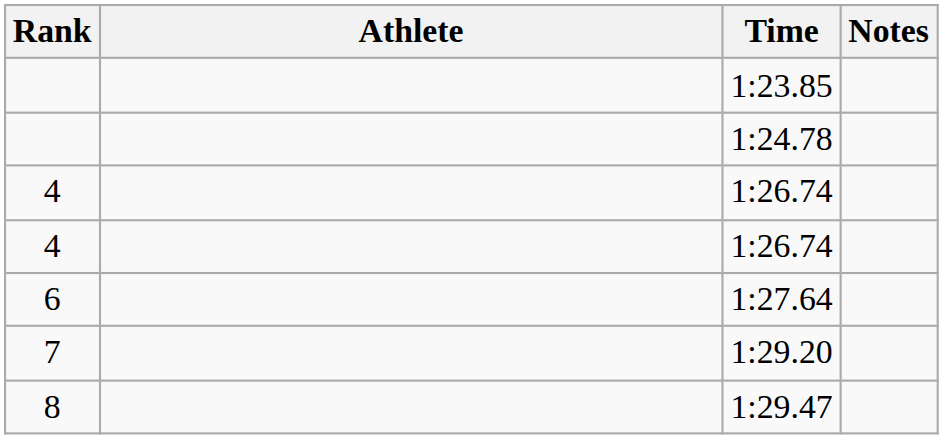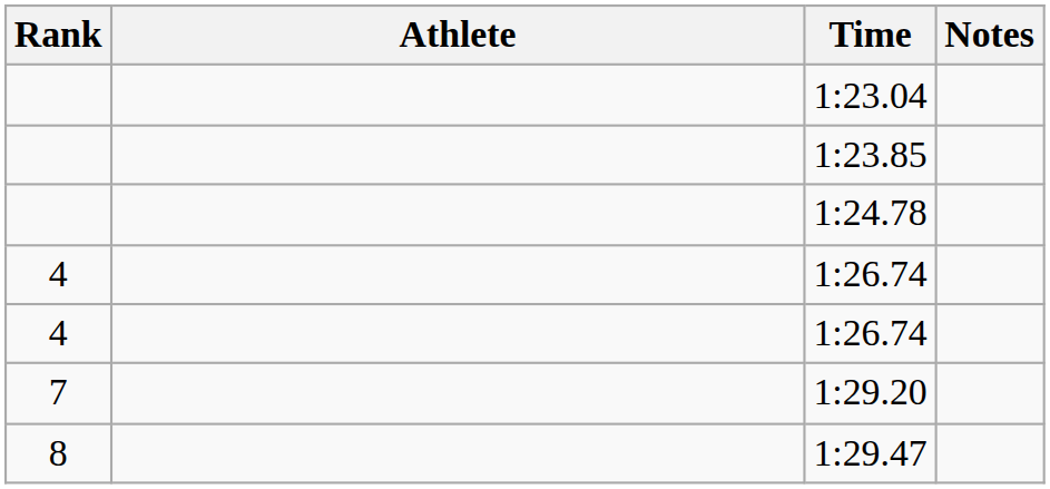 <table class="wikitable" style="text-align:center">
 <tr>
 <th>Rank</th>
 <th Style="width:18em">Athlete</th>
 <th>Time</th>
 <th>Notes</th>
+</tr>
+<tr>
+<td></td>
+<td style="text-align:left"></td>
+<td>1:23.04</td>
+<td></td>
 </tr>
 <tr>
 <td></td>
 <td style="text-align:left"></td>
 <td>1:23.85</td>
 <td></td>
 </tr>
 <tr>
 <td></td>
 <td style="text-align:left"></td>
 <td>1:24.78</td>
 <td></td>
 </tr>
 <tr>
 <td>4</td>
 <td style="text-align:left"></td>
 <td>1:26.74</td>
 <td></td>
 </tr>
 <tr>
 <td>4</td>
 <td style="text-align:left"></td>
 <td>1:26.74</td>
 <td></td>
 </tr>
 <tr>
-<td>6</td>
-<td style="text-align:left"></td>
-<td>1:27.64</td>
-<td></td>
-</tr>
-<tr>
 <td>7</td>
 <td style="text-align:left"></td>
 <td>1:29.20</td>
 <td></td>
 </tr>
 <tr>
 <td>8</td>
 <td style="text-align:left"></td>
 <td>1:29.47</td>
 <td></td>
 </tr>
 </table>
